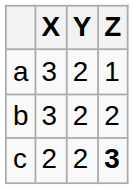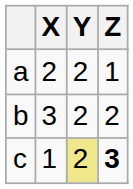 <table class="wikitable" style="float:right; margin-left: 10px;">
 <tr>
 <th></th>
 <th>X</th>
 <th>Y</th>
 <th>Z</th>
 </tr>
 <tr>
 <td>a</td>
-<td>3</td>
+<td>2</td>
 <td>2</td>
 <td>1</td>
 </tr>
 <tr>
 <td>b</td>
 <td>3</td>
 <td>2</td>
 <td>2</td>
 </tr>
 <tr>
 <td>c</td>
-<td>2</td>
-<td>2</td>
+<td>1</td>
+<td style="background: khaki;">2</td>
 <td><strong>3</strong></td>
 </tr>
 </table>
